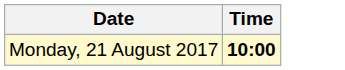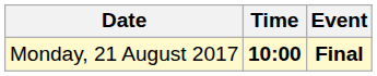 <table class ="wikitable" style="text-align:center;">
 <tr>
 <th>Date</th>
 <th>Time</th>
+<th>Event</th>
 </tr>
 <tr style="background-color:lemonchiffon;">
 <td>Monday, 21 August 2017</td>
 <td><strong>10:00</strong></td>
+<td><strong>Final</strong></td>
 </tr>
 </table>
